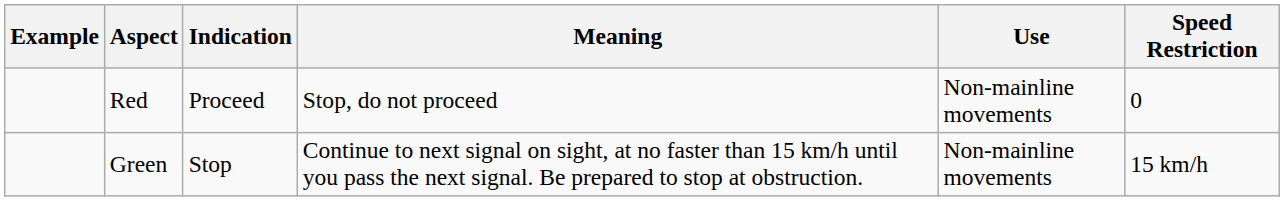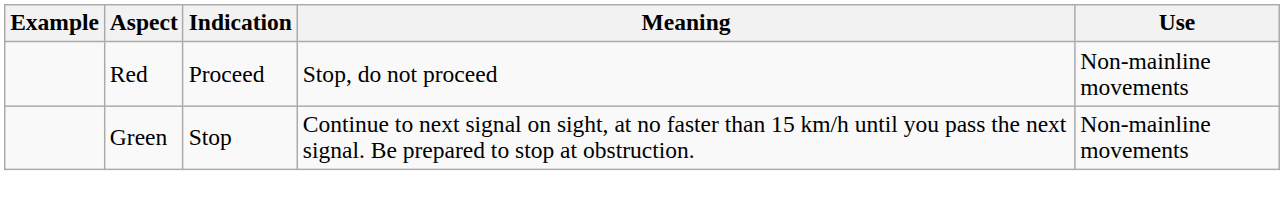 <table class="wikitable">
 <tr>
 <th>Example</th>
 <th>Aspect</th>
 <th>Indication</th>
 <th>Meaning</th>
 <th>Use</th>
-<th>Speed Restriction</th>
 </tr>
 <tr>
 <td></td>
 <td>Red</td>
 <td>Proceed</td>
 <td>Stop, do not proceed</td>
 <td>Non-mainline movements</td>
-<td>0</td>
 </tr>
 <tr>
 <td></td>
 <td>Green</td>
 <td>Stop</td>
 <td>Continue to next signal on sight, at no faster than 15 km/h until you pass the next signal. Be prepared to stop at obstruction.</td>
 <td>Non-mainline movements</td>
-<td>15 km/h</td>
 </tr>
 </table>
